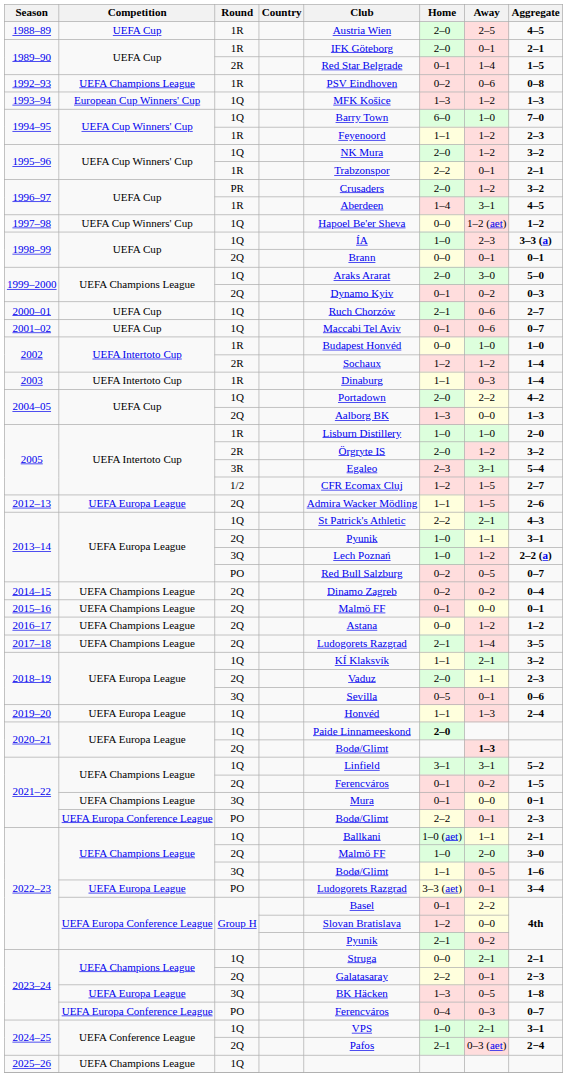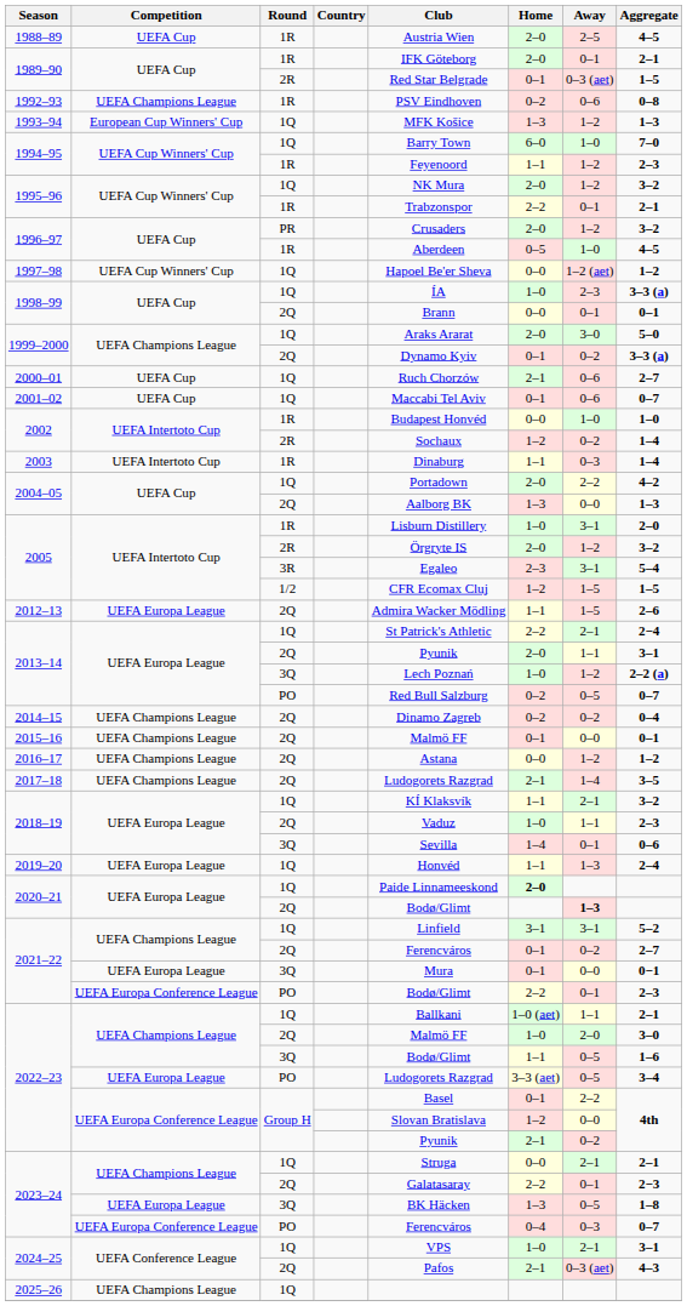 <table class="wikitable" style="text-align:center;">
 <tr>
 <th>Season</th>
 <th>Competition</th>
 <th>Round</th>
 <th>Country</th>
 <th>Club</th>
 <th>Home</th>
 <th>Away</th>
 <th>Aggregate</th>
 </tr>
 <tr>
 <td><a href='#'>1988–89</a></td>
 <td><a href='#'>UEFA Cup</a></td>
 <td>1R</td>
 <td></td>
 <td><a href='#'>Austria Wien</a></td>
 <td style="background:#dfd;">2–0</td>
 <td style="background:#fdd;">2–5</td>
 <td><strong>4–5</strong></td>
 </tr>
 <tr>
 <td rowspan="2"><a href='#'>1989–90</a></td>
 <td rowspan="2">UEFA Cup</td>
 <td>1R</td>
 <td></td>
 <td><a href='#'>IFK Göteborg</a></td>
 <td style="background:#dfd;">2–0</td>
 <td style="background:#fdd;">0–1</td>
 <td><strong>2–1</strong></td>
 </tr>
 <tr>
 <td>2R</td>
 <td></td>
 <td><a href='#'>Red Star Belgrade</a></td>
 <td style="background:#fdd;">0–1</td>
-<td style="background:#fdd;">1–4</td>
+<td style="background:#fdd;">0–3 (<a href='#'>aet</a>)</td>
 <td><strong>1–5</strong></td>
 </tr>
 <tr>
 <td><a href='#'>1992–93</a></td>
 <td><a href='#'>UEFA Champions League</a></td>
 <td>1R</td>
 <td></td>
 <td><a href='#'>PSV Eindhoven</a></td>
 <td style="background:#fdd;">0–2</td>
 <td style="background:#fdd;">0–6</td>
 <td><strong>0–8</strong></td>
 </tr>
 <tr>
 <td><a href='#'>1993–94</a></td>
 <td><a href='#'>European Cup Winners' Cup</a></td>
 <td>1Q</td>
 <td></td>
 <td><a href='#'>MFK Košice</a></td>
 <td style="background:#fdd;">1–3</td>
 <td style="background:#fdd;">1–2</td>
 <td><strong>1–3</strong></td>
 </tr>
 <tr>
 <td rowspan="2"><a href='#'>1994–95</a></td>
 <td rowspan="2"><a href='#'>UEFA Cup Winners' Cup</a></td>
 <td>1Q</td>
 <td></td>
 <td><a href='#'>Barry Town</a></td>
 <td style="background:#dfd;">6–0</td>
 <td style="background:#dfd;">1–0</td>
 <td><strong>7–0</strong></td>
 </tr>
 <tr>
 <td>1R</td>
 <td></td>
 <td><a href='#'>Feyenoord</a></td>
 <td style="background:#ffd;">1–1</td>
 <td style="background:#fdd;">1–2</td>
 <td><strong>2–3</strong></td>
 </tr>
 <tr>
 <td rowspan="2"><a href='#'>1995–96</a></td>
 <td rowspan="2">UEFA Cup Winners' Cup</td>
 <td>1Q</td>
 <td></td>
 <td><a href='#'>NK Mura</a></td>
 <td style="background:#dfd;">2–0</td>
 <td style="background:#fdd;">1–2</td>
 <td><strong>3–2</strong></td>
 </tr>
 <tr>
 <td>1R</td>
 <td></td>
 <td><a href='#'>Trabzonspor</a></td>
 <td style="background:#ffd;">2–2</td>
 <td style="background:#fdd;">0–1</td>
 <td><strong>2–1</strong></td>
 </tr>
 <tr>
 <td rowspan="2"><a href='#'>1996–97</a></td>
 <td rowspan="2">UEFA Cup</td>
 <td>PR</td>
 <td></td>
 <td><a href='#'>Crusaders</a></td>
 <td style="background:#dfd;">2–0</td>
 <td style="background:#fdd;">1–2</td>
 <td><strong>3–2</strong></td>
 </tr>
 <tr>
 <td>1R</td>
 <td></td>
 <td><a href='#'>Aberdeen</a></td>
-<td style="background:#fdd;">1–4</td>
-<td style="background:#dfd;">3–1</td>
+<td style="background:#fdd;">0–5</td>
+<td style="background:#dfd;">1–0</td>
 <td><strong>4–5</strong></td>
 </tr>
 <tr>
 <td><a href='#'>1997–98</a></td>
 <td>UEFA Cup Winners' Cup</td>
 <td>1Q</td>
 <td></td>
 <td><a href='#'>Hapoel Be'er Sheva</a></td>
 <td style="background:#ffd;">0–0</td>
 <td style="background:#fdd;">1–2 (<a href='#'>aet</a>)</td>
 <td><strong>1–2</strong></td>
 </tr>
 <tr>
 <td rowspan="2"><a href='#'>1998–99</a></td>
 <td rowspan="2">UEFA Cup</td>
 <td>1Q</td>
 <td></td>
 <td><a href='#'>ÍA</a></td>
 <td style="background:#dfd;">1–0</td>
 <td style="background:#fdd;">2–3</td>
 <td><strong>3–3 (<a href='#'>a</a>)</strong></td>
 </tr>
 <tr>
 <td>2Q</td>
 <td></td>
 <td><a href='#'>Brann</a></td>
 <td style="background:#ffd;">0–0</td>
 <td style="background:#fdd;">0–1</td>
 <td><strong>0–1</strong></td>
 </tr>
 <tr>
 <td rowspan="2"><a href='#'>1999–2000</a></td>
 <td rowspan="2">UEFA Champions League</td>
 <td>1Q</td>
 <td></td>
 <td><a href='#'>Araks Ararat</a></td>
 <td style="background:#dfd;">2–0</td>
 <td style="background:#dfd;">3–0</td>
 <td><strong>5–0</strong></td>
 </tr>
 <tr>
 <td>2Q</td>
 <td></td>
 <td><a href='#'>Dynamo Kyiv</a></td>
 <td style="background:#fdd;">0–1</td>
 <td style="background:#fdd;">0–2</td>
-<td><strong>0–3</strong></td>
+<td><strong>3–3 (<a href='#'>a</a>)</strong></td>
 </tr>
 <tr>
 <td><a href='#'>2000–01</a></td>
 <td>UEFA Cup</td>
 <td>1Q</td>
 <td></td>
 <td><a href='#'>Ruch Chorzów</a></td>
 <td style="background:#dfd;">2–1</td>
 <td style="background:#fdd;">0–6</td>
 <td><strong>2–7</strong></td>
 </tr>
 <tr>
 <td><a href='#'>2001–02</a></td>
 <td>UEFA Cup</td>
 <td>1Q</td>
 <td></td>
 <td><a href='#'>Maccabi Tel Aviv</a></td>
 <td style="background:#fdd;">0–1</td>
 <td style="background:#fdd;">0–6</td>
 <td><strong>0–7</strong></td>
 </tr>
 <tr>
 <td rowspan="2"><a href='#'>2002</a></td>
 <td rowspan="2"><a href='#'>UEFA Intertoto Cup</a></td>
 <td>1R</td>
 <td></td>
 <td><a href='#'>Budapest Honvéd</a></td>
 <td style="background:#ffd;">0–0</td>
 <td style="background:#dfd;">1–0</td>
 <td><strong>1–0</strong></td>
 </tr>
 <tr>
 <td>2R</td>
 <td></td>
 <td><a href='#'>Sochaux</a></td>
 <td style="background:#fdd;">1–2</td>
-<td style="background:#fdd;">1–2</td>
+<td style="background:#fdd;">0–2</td>
 <td><strong>1–4</strong></td>
 </tr>
 <tr>
 <td><a href='#'>2003</a></td>
 <td>UEFA Intertoto Cup</td>
 <td>1R</td>
 <td></td>
 <td><a href='#'>Dinaburg</a></td>
 <td style="background:#ffd;">1–1</td>
 <td style="background:#fdd;">0–3</td>
 <td><strong>1–4</strong></td>
 </tr>
 <tr>
 <td rowspan="2"><a href='#'>2004–05</a></td>
 <td rowspan="2">UEFA Cup</td>
 <td>1Q</td>
 <td></td>
 <td><a href='#'>Portadown</a></td>
 <td style="background:#dfd;">2–0</td>
 <td style="background:#ffd;">2–2</td>
 <td><strong>4–2</strong></td>
 </tr>
 <tr>
 <td>2Q</td>
 <td></td>
 <td><a href='#'>Aalborg BK</a></td>
 <td style="background:#fdd;">1–3</td>
 <td style="background:#ffd;">0–0</td>
 <td><strong>1–3</strong></td>
 </tr>
 <tr>
 <td rowspan="4"><a href='#'>2005</a></td>
 <td rowspan="4">UEFA Intertoto Cup</td>
 <td>1R</td>
 <td></td>
 <td><a href='#'>Lisburn Distillery</a></td>
 <td style="background:#dfd;">1–0</td>
-<td style="background:#dfd;">1–0</td>
+<td style="background:#dfd;">3–1</td>
 <td><strong>2–0</strong></td>
 </tr>
 <tr>
 <td>2R</td>
 <td></td>
 <td><a href='#'>Örgryte IS</a></td>
 <td style="background:#dfd;">2–0</td>
 <td style="background:#fdd;">1–2</td>
 <td><strong>3–2</strong></td>
 </tr>
 <tr>
 <td>3R</td>
 <td></td>
 <td><a href='#'>Egaleo</a></td>
 <td style="background:#fdd;">2–3</td>
 <td style="background:#dfd;">3–1</td>
 <td><strong>5–4</strong></td>
 </tr>
 <tr>
 <td>1/2</td>
 <td></td>
 <td><a href='#'>CFR Ecomax Cluj</a></td>
 <td style="background:#fdd;">1–2</td>
 <td style="background:#fdd;">1–5</td>
-<td><strong>2–7</strong></td>
+<td><strong>1–5</strong></td>
 </tr>
 <tr>
 <td><a href='#'>2012–13</a></td>
 <td><a href='#'>UEFA Europa League</a></td>
 <td>2Q</td>
 <td></td>
 <td><a href='#'>Admira Wacker Mödling</a></td>
 <td style="background:#ffd;">1–1</td>
 <td style="background:#fdd;">1–5</td>
 <td><strong>2–6</strong></td>
 </tr>
 <tr>
 <td rowspan="4"><a href='#'>2013–14</a></td>
 <td rowspan="4">UEFA Europa League</td>
 <td>1Q</td>
 <td></td>
 <td><a href='#'>St Patrick's Athletic</a></td>
 <td style="background:#ffd;">2–2</td>
 <td style="background:#dfd;">2–1</td>
-<td><strong>4–3</strong></td>
+<td><strong>2−4</strong></td>
 </tr>
 <tr>
 <td>2Q</td>
 <td></td>
 <td><a href='#'>Pyunik</a></td>
-<td style="background:#dfd;">1–0</td>
+<td style="background:#dfd;">2–0</td>
 <td style="background:#ffd;">1–1</td>
 <td><strong>3–1</strong></td>
 </tr>
 <tr>
 <td>3Q</td>
 <td></td>
 <td><a href='#'>Lech Poznań</a></td>
 <td style="background:#dfd;">1–0</td>
 <td style="background:#fdd;">1–2</td>
 <td><strong>2–2 (<a href='#'>a</a>)</strong></td>
 </tr>
 <tr>
 <td>PO</td>
 <td></td>
 <td><a href='#'>Red Bull Salzburg</a></td>
 <td style="background:#fdd;">0–2</td>
 <td style="background:#fdd;">0–5</td>
 <td><strong>0–7</strong></td>
 </tr>
 <tr>
 <td><a href='#'>2014–15</a></td>
 <td>UEFA Champions League</td>
 <td>2Q</td>
 <td></td>
 <td><a href='#'>Dinamo Zagreb</a></td>
 <td style="background:#fdd;">0–2</td>
 <td style="background:#fdd;">0–2</td>
 <td><strong>0–4</strong></td>
 </tr>
 <tr>
 <td><a href='#'>2015–16</a></td>
 <td>UEFA Champions League</td>
 <td>2Q</td>
 <td></td>
 <td><a href='#'>Malmö FF</a></td>
 <td style="background:#fdd;">0–1</td>
 <td style="background:#ffd;">0–0</td>
 <td><strong>0–1</strong></td>
 </tr>
 <tr>
 <td><a href='#'>2016–17</a></td>
 <td>UEFA Champions League</td>
 <td>2Q</td>
 <td></td>
 <td><a href='#'>Astana</a></td>
 <td style="background:#ffd;">0–0</td>
 <td style="background:#fdd;">1–2</td>
 <td><strong>1–2</strong></td>
 </tr>
 <tr>
 <td><a href='#'>2017–18</a></td>
 <td>UEFA Champions League</td>
 <td>2Q</td>
 <td></td>
 <td><a href='#'>Ludogorets Razgrad</a></td>
 <td style="background:#dfd;">2–1</td>
 <td style="background:#fdd;">1–4</td>
 <td><strong>3–5</strong></td>
 </tr>
 <tr>
 <td rowspan="3"><a href='#'>2018–19</a></td>
 <td rowspan="3">UEFA Europa League</td>
 <td>1Q</td>
 <td></td>
 <td><a href='#'>KÍ Klaksvík</a></td>
 <td style="background:#ffd;">1–1</td>
 <td style="background:#dfd;">2–1</td>
 <td><strong>3–2</strong></td>
 </tr>
 <tr>
 <td>2Q</td>
 <td></td>
 <td><a href='#'>Vaduz</a></td>
-<td style="background:#dfd;">2–0</td>
+<td style="background:#dfd;">1–0</td>
 <td style="background:#ffd;">1–1</td>
 <td><strong>2–3</strong></td>
 </tr>
 <tr>
 <td>3Q</td>
 <td></td>
 <td><a href='#'>Sevilla</a></td>
-<td style="background:#fdd;">0–5</td>
+<td style="background:#fdd;">1–4</td>
 <td style="background:#fdd;">0–1</td>
 <td><strong>0–6</strong></td>
 </tr>
 <tr>
 <td><a href='#'>2019–20</a></td>
 <td>UEFA Europa League</td>
 <td>1Q</td>
 <td></td>
 <td><a href='#'>Honvéd</a></td>
 <td style="background:#ffd;">1–1</td>
 <td style="background:#fdd;">1–3</td>
 <td><strong>2–4</strong></td>
 </tr>
 <tr>
 <td rowspan="2"><a href='#'>2020–21</a></td>
 <td rowspan="2">UEFA Europa League</td>
 <td>1Q</td>
 <td></td>
 <td><a href='#'>Paide Linnameeskond</a></td>
 <td style="background:#dfd;"><strong>2–0</strong></td>
 <td></td>
 <td></td>
 </tr>
 <tr>
 <td>2Q</td>
 <td></td>
 <td><a href='#'>Bodø/Glimt</a></td>
 <td></td>
 <td style="background:#fdd;"><strong>1–3</strong></td>
 <td></td>
 </tr>
 <tr>
 <td rowspan="4"><a href='#'>2021–22</a></td>
 <td rowspan="2">UEFA Champions League</td>
 <td>1Q</td>
 <td></td>
 <td><a href='#'>Linfield</a></td>
 <td style="background:#dfd;">3–1</td>
 <td style="background:#dfd;">3–1</td>
 <td><strong>5–2</strong></td>
 </tr>
 <tr>
 <td>2Q</td>
 <td></td>
 <td><a href='#'>Ferencváros</a></td>
 <td style="background:#fdd;">0–1</td>
 <td style="background:#fdd;">0–2</td>
-<td><strong>1–5</strong></td>
+<td><strong>2–7</strong></td>
 </tr>
 <tr>
-<td>UEFA Champions League</td>
+<td>UEFA Europa League</td>
 <td>3Q</td>
 <td></td>
 <td><a href='#'>Mura</a></td>
 <td style="background:#fdd;">0–1</td>
 <td style="background:#ffd;">0–0</td>
 <td><strong>0−1</strong></td>
 </tr>
 <tr>
 <td><a href='#'>UEFA Europa Conference League</a></td>
 <td>PO</td>
 <td></td>
 <td><a href='#'>Bodø/Glimt</a></td>
 <td style="background:#ffd;">2–2</td>
 <td style="background:#fdd;">0–1</td>
 <td><strong>2–3</strong></td>
 </tr>
 <tr>
 <td rowspan="7"><a href='#'>2022–23</a></td>
 <td rowspan="3"><a href='#'>UEFA Champions League</a></td>
 <td>1Q</td>
 <td></td>
 <td><a href='#'>Ballkani</a></td>
 <td style="background:#dfd;">1–0 (<a href='#'>aet</a>)</td>
 <td style="background:#ffd;">1–1</td>
 <td><strong>2–1</strong></td>
 </tr>
 <tr>
 <td>2Q</td>
 <td></td>
 <td><a href='#'>Malmö FF</a></td>
 <td style="background:#dfd;">1–0</td>
 <td style="background:#dfd;">2–0</td>
 <td><strong>3–0</strong></td>
 </tr>
 <tr>
 <td>3Q</td>
 <td></td>
 <td><a href='#'>Bodø/Glimt</a></td>
 <td style="background:#ffd;">1–1</td>
 <td style="background:#fdd;">0–5</td>
 <td><strong>1–6</strong></td>
 </tr>
 <tr>
 <td><a href='#'>UEFA Europa League</a></td>
 <td>PO</td>
 <td></td>
 <td><a href='#'>Ludogorets Razgrad</a></td>
 <td style="background:#ffd;">3–3 (<a href='#'>aet</a>)</td>
-<td style="background:#fdd;">0–1</td>
+<td style="background:#fdd;">0–5</td>
 <td><strong>3–4</strong></td>
 </tr>
 <tr>
 <td rowspan="3"><a href='#'>UEFA Europa Conference League</a></td>
 <td rowspan=3><a href='#'>Group H</a></td>
 <td></td>
 <td><a href='#'>Basel</a></td>
 <td style="background:#fdd;">0–1</td>
 <td style="background:#ffd;">2–2</td>
 <td rowspan=3><strong>4th</strong></td>
 </tr>
 <tr>
 <td></td>
 <td><a href='#'>Slovan Bratislava</a></td>
 <td style="background:#fdd;">1–2</td>
 <td style="background:#ffd;">0–0</td>
 </tr>
 <tr>
 <td></td>
 <td><a href='#'>Pyunik</a></td>
 <td style="background:#dfd;">2–1</td>
 <td style="background:#fdd;">0–2</td>
 </tr>
 <tr>
 <td rowspan="4"><a href='#'>2023–24</a></td>
 <td rowspan="2"><a href='#'>UEFA Champions League</a></td>
 <td>1Q</td>
 <td></td>
 <td><a href='#'>Struga</a></td>
 <td style="background:#ffd;">0–0</td>
 <td style="background:#dfd;">2–1</td>
 <td><strong>2–1</strong></td>
 </tr>
 <tr>
 <td>2Q</td>
 <td></td>
 <td><a href='#'>Galatasaray</a></td>
 <td style="background:#ffd;">2–2</td>
 <td style="background:#fdd;">0–1</td>
 <td><strong>2−3</strong></td>
 </tr>
 <tr>
 <td><a href='#'>UEFA Europa League</a></td>
 <td>3Q</td>
 <td></td>
 <td><a href='#'>BK Häcken</a></td>
 <td style="background:#fdd;">1–3</td>
 <td style="background:#fdd;">0–5</td>
 <td><strong>1–8</strong></td>
 </tr>
 <tr>
 <td><a href='#'>UEFA Europa Conference League</a></td>
 <td>PO</td>
 <td></td>
 <td><a href='#'>Ferencváros</a></td>
 <td style="background:#fdd;">0–4</td>
 <td style="background:#fdd;">0–3</td>
 <td><strong>0–7</strong></td>
 </tr>
 <tr>
 <td rowspan="2"><a href='#'>2024–25</a></td>
 <td rowspan="2">UEFA Conference League</td>
 <td>1Q</td>
 <td></td>
 <td><a href='#'>VPS</a></td>
 <td style="background:#dfd;">1–0</td>
 <td style="background:#dfd;">2–1</td>
 <td><strong>3–1</strong></td>
 </tr>
 <tr>
 <td>2Q</td>
 <td></td>
 <td><a href='#'>Pafos</a></td>
 <td style="background:#dfd;">2–1</td>
 <td style="background:#fdd;">0–3 (<a href='#'>aet</a>)</td>
-<td><strong>2−4</strong></td>
+<td><strong>4–3</strong></td>
 </tr>
 <tr>
 <td><a href='#'>2025–26</a></td>
 <td>UEFA Champions League</td>
 <td>1Q</td>
 <td></td>
 <td></td>
 <td></td>
 <td></td>
 <td></td>
 </tr>
 <tr>
 </tr>
 </table>
